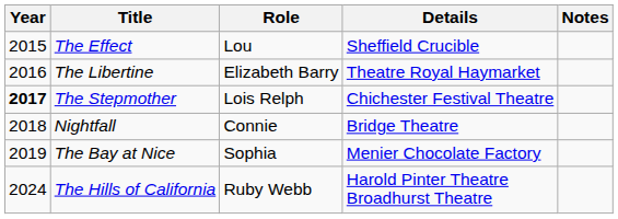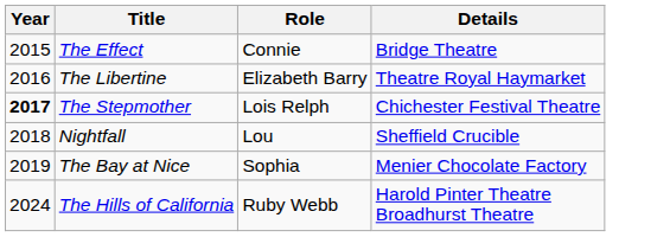 <table class="wikitable sortable">
 <tr>
 <th>Year</th>
 <th>Title</th>
 <th>Role</th>
 <th>Details</th>
-<th class="unsortable">Notes</th>
 </tr>
 <tr>
 <td>2015</td>
 <td><em><a href='#'>The Effect</a></em></td>
-<td>Lou</td>
-<td><a href='#'>Sheffield Crucible</a></td>
-<td></td>
+<td>Connie</td>
+<td><a href='#'>Bridge Theatre</a></td>
 </tr>
 <tr>
 <td>2016</td>
 <td><em>The Libertine</em></td>
 <td>Elizabeth Barry</td>
 <td><a href='#'>Theatre Royal Haymarket</a></td>
-<td></td>
 </tr>
 <tr>
 <td><strong>2017</strong></td>
 <td><em><a href='#'>The Stepmother</a></em></td>
 <td>Lois Relph</td>
 <td><a href='#'>Chichester Festival Theatre</a></td>
-<td></td>
 </tr>
 <tr>
 <td>2018</td>
 <td><em>Nightfall</em></td>
-<td>Connie</td>
-<td><a href='#'>Bridge Theatre</a></td>
-<td></td>
+<td>Lou</td>
+<td><a href='#'>Sheffield Crucible</a></td>
 </tr>
 <tr>
 <td>2019</td>
 <td><em>The Bay at Nice</em></td>
 <td>Sophia</td>
 <td><a href='#'>Menier Chocolate Factory</a></td>
-<td></td>
 </tr>
 <tr>
 <td>2024</td>
 <td><em><a href='#'>The Hills of California</a></em></td>
 <td>Ruby Webb</td>
 <td><a href='#'>Harold Pinter Theatre</a><br><a href='#'>Broadhurst Theatre</a></td>
-<td></td>
 </tr>
 </table>
